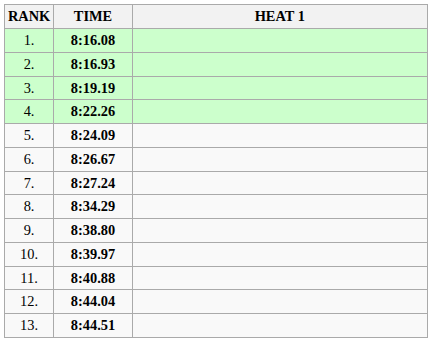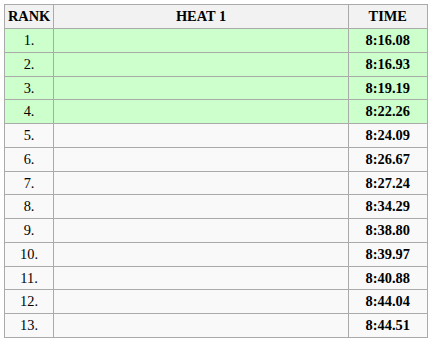 <table class="wikitable" style="border-collapse: collapse; font-size: 90%;">
 <tr>
 <th>RANK</th>
+<th style="width: 20em">HEAT 1</th>
 <th style="width: 5em">TIME</th>
-<th style="width: 20em">HEAT 1</th>
 </tr>
 <tr style="background:#ccffcc;">
 <td align="center">1.</td>
+<td></td>
 <td align="center"><strong>8:16.08</strong></td>
-<td></td>
 </tr>
 <tr style="background:#ccffcc;">
 <td align="center">2.</td>
+<td></td>
 <td align="center"><strong>8:16.93</strong></td>
-<td></td>
 </tr>
 <tr style="background:#ccffcc;">
 <td align="center">3.</td>
+<td></td>
 <td align="center"><strong>8:19.19</strong></td>
-<td></td>
 </tr>
 <tr style="background:#ccffcc;">
 <td align="center">4.</td>
+<td></td>
 <td align="center"><strong>8:22.26</strong></td>
-<td></td>
 </tr>
 <tr>
 <td align="center">5.</td>
+<td></td>
 <td align="center"><strong>8:24.09</strong></td>
-<td></td>
 </tr>
 <tr>
 <td align="center">6.</td>
+<td></td>
 <td align="center"><strong>8:26.67</strong></td>
-<td></td>
 </tr>
 <tr>
 <td align="center">7.</td>
+<td></td>
 <td align="center"><strong>8:27.24</strong></td>
-<td></td>
 </tr>
 <tr>
 <td align="center">8.</td>
+<td></td>
 <td align="center"><strong>8:34.29</strong></td>
-<td></td>
 </tr>
 <tr>
 <td align="center">9.</td>
+<td></td>
 <td align="center"><strong>8:38.80</strong></td>
-<td></td>
 </tr>
 <tr>
 <td align="center">10.</td>
+<td></td>
 <td align="center"><strong>8:39.97</strong></td>
-<td></td>
 </tr>
 <tr>
 <td align="center">11.</td>
+<td></td>
 <td align="center"><strong>8:40.88</strong></td>
-<td></td>
 </tr>
 <tr>
 <td align="center">12.</td>
+<td></td>
 <td align="center"><strong>8:44.04</strong></td>
-<td></td>
 </tr>
 <tr>
 <td align="center">13.</td>
+<td></td>
 <td align="center"><strong>8:44.51</strong></td>
-<td></td>
 </tr>
 </table>
